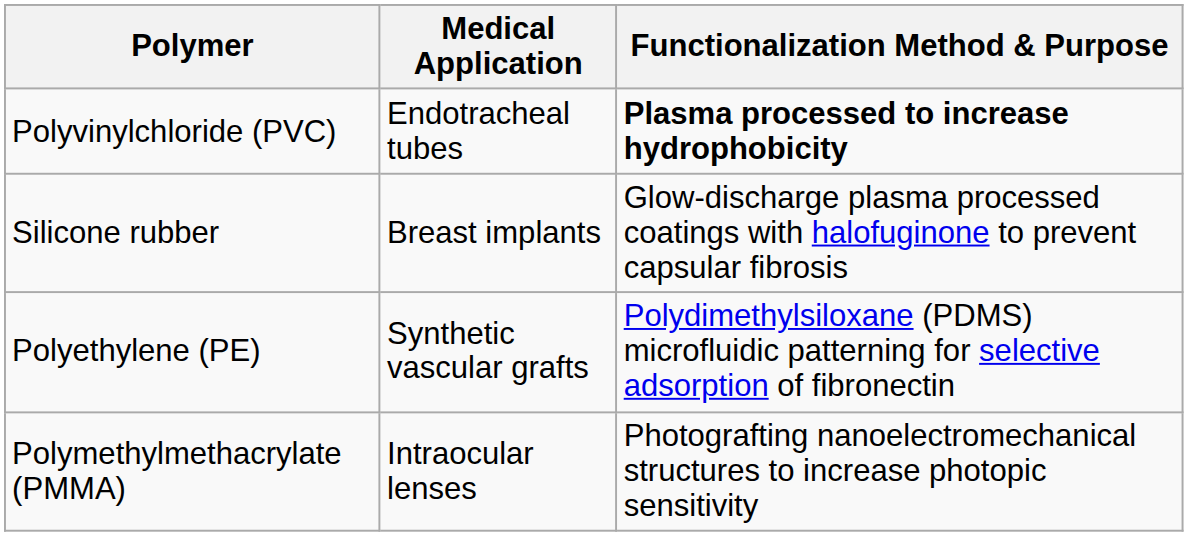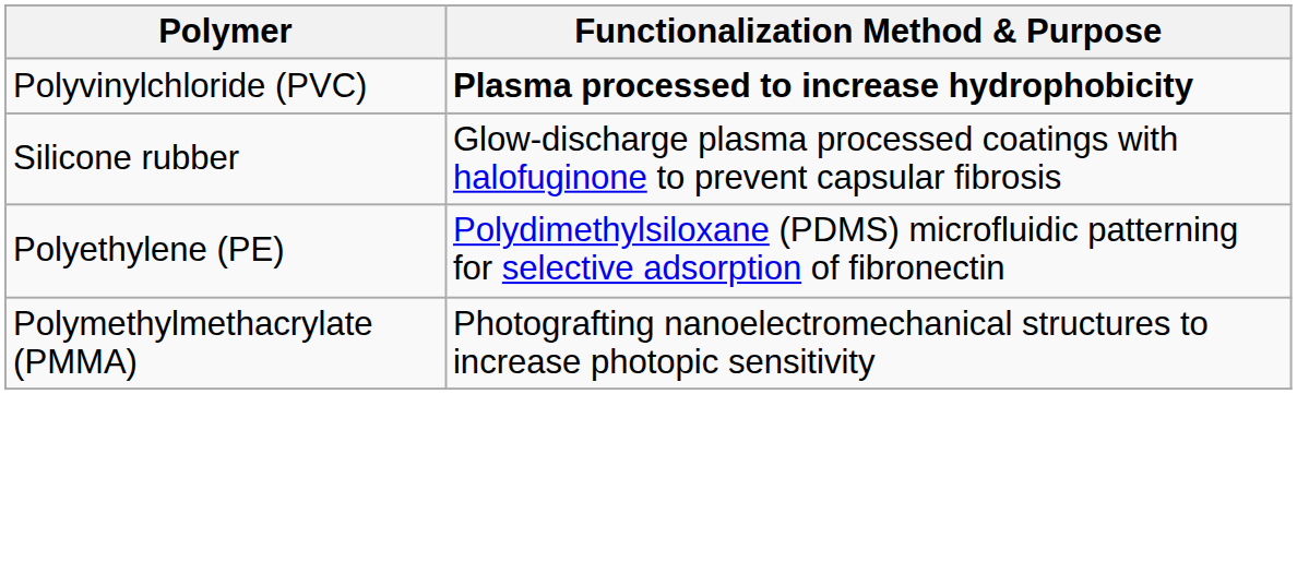 <table class="wikitable">
 <tr>
 <th>Polymer</th>
-<th>Medical Application</th>
 <th>Functionalization Method & Purpose</th>
 </tr>
 <tr>
 <td>Polyvinylchloride (PVC)</td>
-<td>Endotracheal tubes</td>
 <td><strong>Plasma processed to increase hydrophobicity</strong></td>
 </tr>
 <tr>
 <td>Silicone rubber</td>
-<td>Breast implants</td>
 <td>Glow-discharge plasma processed coatings with <a href='#'>halofuginone</a> to prevent capsular fibrosis</td>
 </tr>
 <tr>
 <td>Polyethylene (PE)</td>
-<td>Synthetic vascular grafts</td>
 <td><a href='#'>Polydimethylsiloxane</a> (PDMS) microfluidic patterning for <a href='#'>selective adsorption</a> of fibronectin</td>
 </tr>
 <tr>
 <td>Polymethylmethacrylate (PMMA)</td>
-<td>Intraocular lenses</td>
 <td>Photografting nanoelectromechanical structures to increase photopic sensitivity</td>
 </tr>
 </table>
